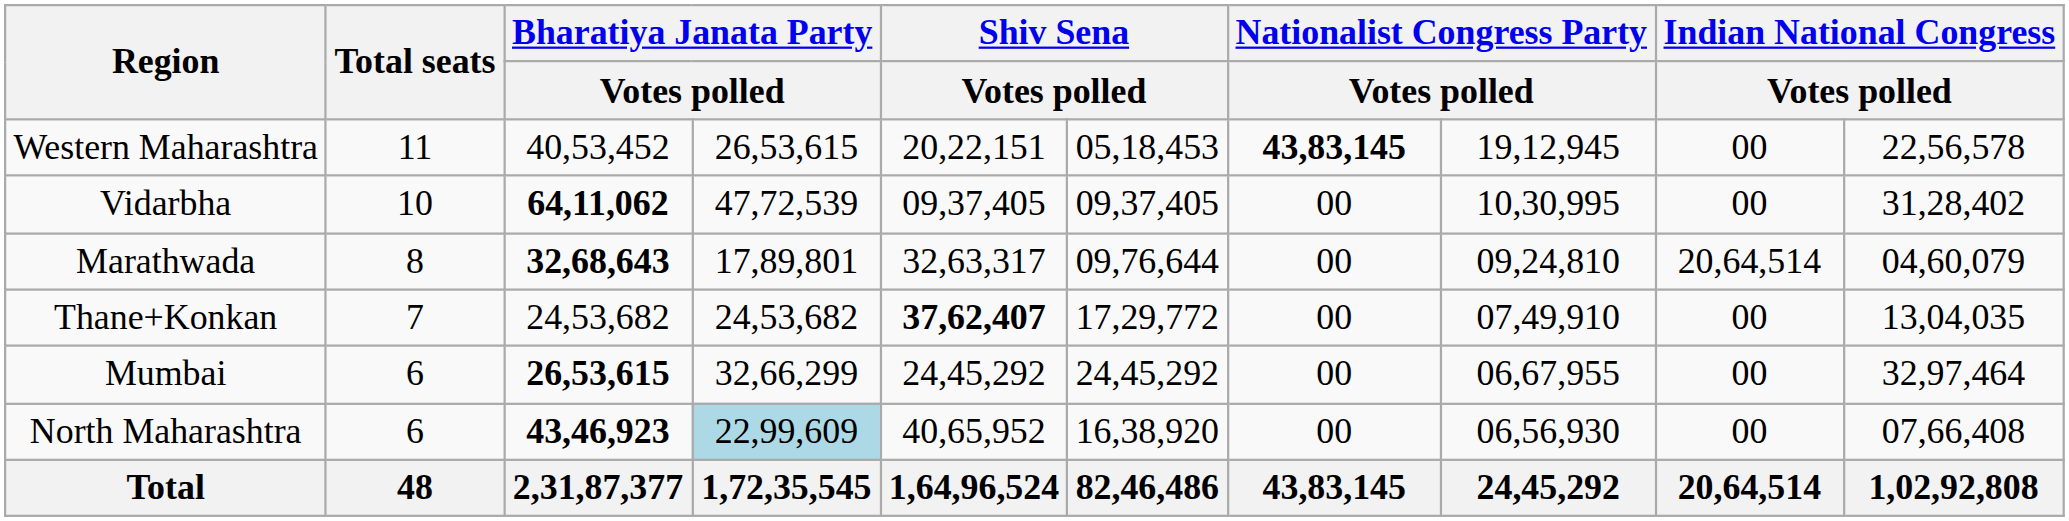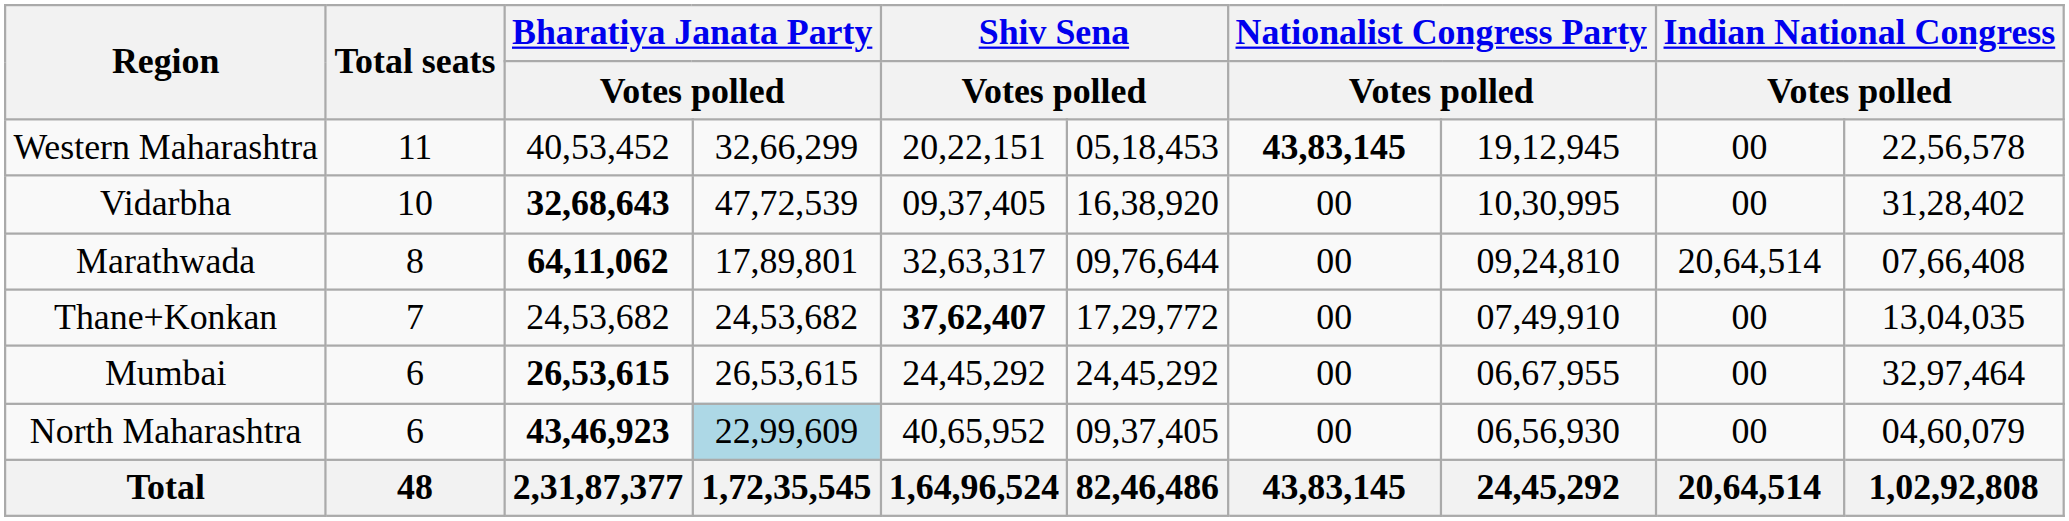 <table class="wikitable sortable" style="text-align:center;">
 <tr>
 <th rowspan="2">Region</th>
 <th rowspan="2">Total seats</th>
 <th colspan="2"><a href='#'>Bharatiya Janata Party</a></th>
 <th colspan="2"><a href='#'>Shiv Sena</a></th>
 <th colspan="2"><a href='#'>Nationalist Congress Party</a></th>
 <th colspan="2"><a href='#'>Indian National Congress</a></th>
 </tr>
 <tr>
 <th colspan="2">Votes polled</th>
 <th colspan="2">Votes polled</th>
 <th colspan="2">Votes polled</th>
 <th colspan="2">Votes polled</th>
 </tr>
 <tr>
 <td>Western Maharashtra</td>
 <td>11</td>
 <td>40,53,452</td>
-<td> 26,53,615</td>
+<td> 32,66,299</td>
 <td>20,22,151</td>
 <td> 05,18,453</td>
 <td><strong>43,83,145</strong></td>
 <td> 19,12,945</td>
 <td>00</td>
 <td> 22,56,578</td>
 </tr>
 <tr>
 <td>Vidarbha</td>
 <td>10</td>
-<td><strong>64,11,062</strong></td>
+<td><strong>32,68,643</strong></td>
 <td> 47,72,539</td>
 <td>09,37,405</td>
-<td> 09,37,405</td>
+<td> 16,38,920</td>
 <td>00</td>
 <td>10,30,995</td>
 <td>00</td>
 <td> 31,28,402</td>
 </tr>
 <tr>
 <td>Marathwada</td>
 <td>8</td>
-<td><strong>32,68,643</strong></td>
+<td><strong>64,11,062</strong></td>
 <td> 17,89,801</td>
 <td>32,63,317</td>
 <td> 09,76,644</td>
 <td>00</td>
 <td> 09,24,810</td>
 <td>20,64,514</td>
-<td> 04,60,079</td>
+<td> 07,66,408</td>
 </tr>
 <tr>
 <td>Thane+Konkan</td>
 <td>7</td>
 <td>24,53,682</td>
 <td> 24,53,682</td>
 <td><strong>37,62,407</strong></td>
 <td> 17,29,772</td>
 <td>00</td>
 <td> 07,49,910</td>
 <td>00</td>
 <td> 13,04,035</td>
 </tr>
 <tr>
 <td>Mumbai</td>
 <td>6</td>
 <td><strong>26,53,615</strong></td>
-<td> 32,66,299</td>
+<td> 26,53,615</td>
 <td>24,45,292</td>
 <td> 24,45,292</td>
 <td>00</td>
 <td> 06,67,955</td>
 <td>00</td>
 <td> 32,97,464</td>
 </tr>
 <tr>
 <td>North Maharashtra</td>
 <td>6</td>
 <td><strong>43,46,923</strong></td>
 <td style="background: lightblue;"> 22,99,609</td>
 <td>40,65,952</td>
-<td> 16,38,920</td>
+<td> 09,37,405</td>
 <td>00</td>
 <td> 06,56,930</td>
 <td>00</td>
-<td> 07,66,408</td>
+<td> 04,60,079</td>
 </tr>
 <tr>
 <th><strong>Total</strong></th>
 <th><strong>48</strong></th>
 <th>2,31,87,377</th>
 <th> 1,72,35,545</th>
 <th>1,64,96,524</th>
 <th> 82,46,486</th>
 <th><strong>43,83,145</strong></th>
 <th> 24,45,292</th>
 <th>20,64,514</th>
 <th> 1,02,92,808</th>
 </tr>
 </table>
